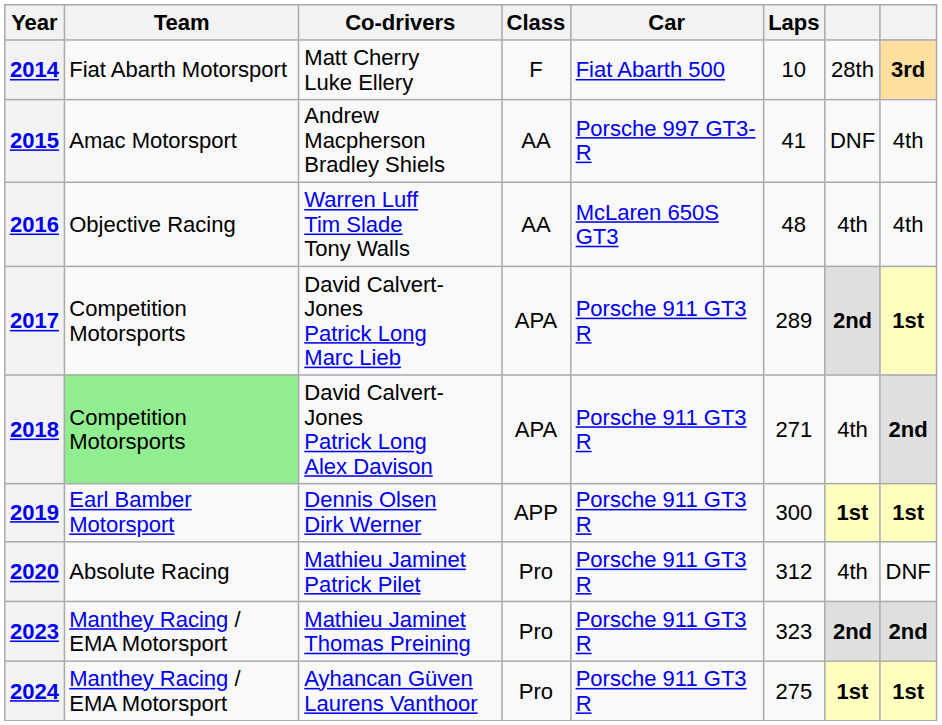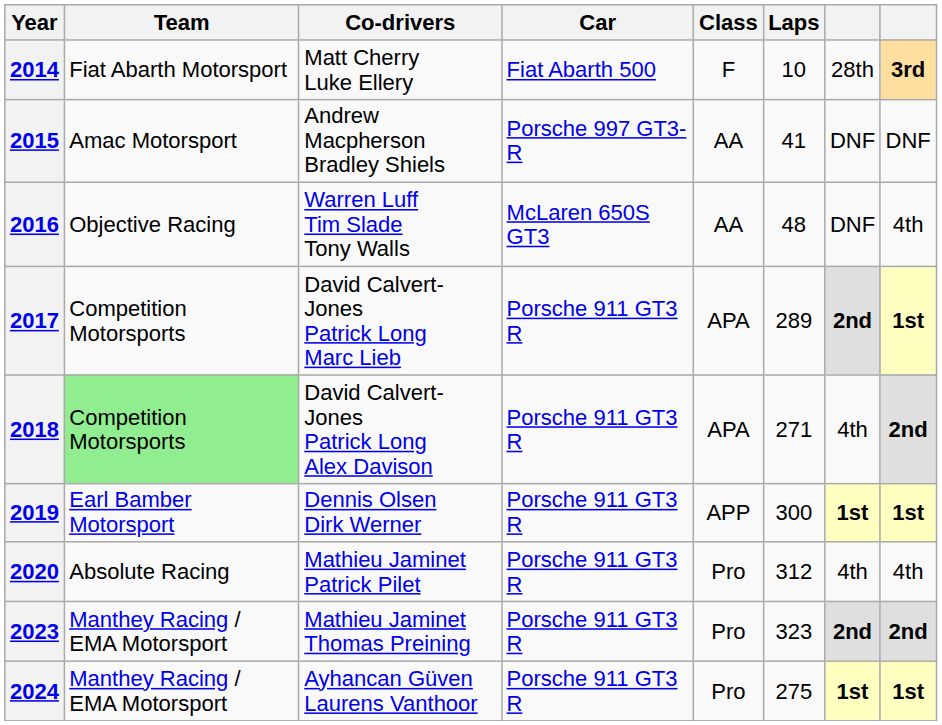 <table class="wikitable" style="font-size:90%">
 <tr>
 <th>Year</th>
 <th>Team</th>
 <th>Co-drivers</th>
+<th>Car</th>
 <th>Class</th>
-<th>Car</th>
 <th>Laps</th>
 <th></th>
 <th></th>
 </tr>
 <tr style="text-align:center;">
 <th><a href='#'>2014</a></th>
 <td align="left"> Fiat Abarth Motorsport</td>
 <td align="left"> Matt Cherry<br> Luke Ellery</td>
+<td align="left"><a href='#'>Fiat Abarth 500</a></td>
 <td>F</td>
-<td align="left"><a href='#'>Fiat Abarth 500</a></td>
 <td>10</td>
 <td>28th</td>
 <td style="background:#ffdf9f;"><strong>3rd</strong></td>
 </tr>
 <tr style="text-align:center;">
 <th><a href='#'>2015</a></th>
 <td align="left"> Amac Motorsport</td>
 <td align="left"> Andrew Macpherson<br> Bradley Shiels</td>
+<td align="left"><a href='#'>Porsche 997 GT3-R</a></td>
 <td>AA</td>
-<td align="left"><a href='#'>Porsche 997 GT3-R</a></td>
 <td>41</td>
 <td>DNF</td>
-<td>4th</td>
+<td>DNF</td>
 </tr>
 <tr style="text-align:center;">
 <th><a href='#'>2016</a></th>
 <td align="left"> Objective Racing</td>
 <td align="left"> <a href='#'>Warren Luff</a><br> <a href='#'>Tim Slade</a><br> Tony Walls</td>
+<td align="left"><a href='#'>McLaren 650S GT3</a></td>
 <td>AA</td>
-<td align="left"><a href='#'>McLaren 650S GT3</a></td>
 <td>48</td>
-<td>4th</td>
+<td>DNF</td>
 <td>4th</td>
 </tr>
 <tr style="text-align:center;">
 <th><a href='#'>2017</a></th>
 <td align="left"> Competition Motorsports</td>
 <td align="left"> David Calvert-Jones<br> <a href='#'>Patrick Long</a><br> <a href='#'>Marc Lieb</a></td>
+<td align="left"><a href='#'>Porsche 911 GT3 R</a></td>
 <td>APA</td>
-<td align="left"><a href='#'>Porsche 911 GT3 R</a></td>
 <td>289</td>
 <td style="background:#dfdfdf;"><strong>2nd</strong></td>
 <td style="background:#ffffbf;"><strong>1st</strong></td>
 </tr>
 <tr style="text-align:center;">
 <th><a href='#'>2018</a></th>
 <td align="left" style="background: lightgreen;"> Competition Motorsports</td>
 <td align="left"> David Calvert-Jones<br> <a href='#'>Patrick Long</a><br> <a href='#'>Alex Davison</a></td>
+<td align="left"><a href='#'>Porsche 911 GT3 R</a></td>
 <td>APA</td>
-<td align="left"><a href='#'>Porsche 911 GT3 R</a></td>
 <td>271</td>
 <td>4th</td>
 <td style="background:#dfdfdf;"><strong>2nd</strong></td>
 </tr>
 <tr style="text-align:center;">
 <th><a href='#'>2019</a></th>
 <td align="left"> <a href='#'>Earl Bamber Motorsport</a></td>
 <td align="left"> <a href='#'>Dennis Olsen</a><br> <a href='#'>Dirk Werner</a></td>
+<td align="left"><a href='#'>Porsche 911 GT3 R</a></td>
 <td>APP</td>
-<td align="left"><a href='#'>Porsche 911 GT3 R</a></td>
 <td>300</td>
 <td style="background:#ffffbf;"><strong>1st</strong></td>
 <td style="background:#ffffbf;"><strong>1st</strong></td>
 </tr>
 <tr style="text-align:center;">
 <th><a href='#'>2020</a></th>
 <td align="left"> Absolute Racing</td>
 <td align="left"> <a href='#'>Mathieu Jaminet</a><br> <a href='#'>Patrick Pilet</a></td>
+<td align="left"><a href='#'>Porsche 911 GT3 R</a></td>
 <td>Pro</td>
-<td align="left"><a href='#'>Porsche 911 GT3 R</a></td>
 <td>312</td>
 <td>4th</td>
-<td>DNF</td>
+<td>4th</td>
 </tr>
 <tr style="text-align:center;">
 <th><a href='#'>2023</a></th>
 <td align="left"> <a href='#'>Manthey Racing</a> /<br> EMA Motorsport</td>
 <td align="left"> <a href='#'>Mathieu Jaminet</a><br> <a href='#'>Thomas Preining</a></td>
+<td align="left"><a href='#'>Porsche 911 GT3 R</a></td>
 <td>Pro</td>
-<td align="left"><a href='#'>Porsche 911 GT3 R</a></td>
 <td>323</td>
 <td style="background:#dfdfdf;"><strong>2nd</strong></td>
 <td style="background:#dfdfdf;"><strong>2nd</strong></td>
 </tr>
 <tr style="text-align:center;">
 <th><a href='#'>2024</a></th>
 <td align="left"> <a href='#'>Manthey Racing</a> /<br> EMA Motorsport</td>
 <td align="left"> <a href='#'>Ayhancan Güven</a><br> <a href='#'>Laurens Vanthoor</a></td>
+<td align="left"><a href='#'>Porsche 911 GT3 R</a></td>
 <td>Pro</td>
-<td align="left"><a href='#'>Porsche 911 GT3 R</a></td>
 <td>275</td>
 <td style="background:#ffffbf;"><strong>1st</strong></td>
 <td style="background:#ffffbf;"><strong>1st</strong></td>
 </tr>
 </table>
